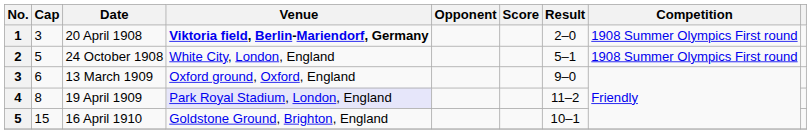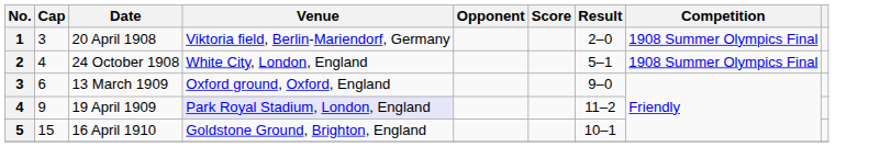 <table class="wikitable plainrowheaders sortable">
 <tr>
 <th scope=col>No.</th>
 <th scope=col>Cap</th>
 <th scope=col>Date</th>
 <th scope=col>Venue</th>
 <th scope=col>Opponent</th>
 <th scope=col>Score</th>
 <th scope=col>Result</th>
 <th scope=col>Competition</th>
 <th scope=col class=unsortable></th>
 </tr>
 <tr>
 <th scope=row>1</th>
 <td>3</td>
 <td>20 April 1908</td>
-<td><strong><a href='#'>Viktoria field</a>, <a href='#'>Berlin</a>-<a href='#'>Mariendorf</a>, Germany</strong></td>
+<td><a href='#'>Viktoria field</a>, <a href='#'>Berlin</a>-<a href='#'>Mariendorf</a>, Germany</td>
 <td></td>
 <td></td>
 <td style="text-align:center;">2–0</td>
-<td><a href='#'>1908 Summer Olympics First round</a></td>
+<td><a href='#'>1908 Summer Olympics Final</a></td>
 <td></td>
 </tr>
 <tr>
 <th scope=row>2</th>
-<td>5</td>
+<td>4</td>
 <td>24 October 1908</td>
 <td><a href='#'>White City</a>, <a href='#'>London</a>, England</td>
 <td></td>
 <td></td>
 <td style="text-align:center;">5–1</td>
-<td><a href='#'>1908 Summer Olympics First round</a></td>
+<td><a href='#'>1908 Summer Olympics Final</a></td>
 <td></td>
 </tr>
 <tr>
 <th scope=row>3</th>
 <td>6</td>
 <td>13 March 1909</td>
 <td><a href='#'>Oxford ground</a>, <a href='#'>Oxford</a>, England</td>
 <td></td>
 <td></td>
 <td style="text-align:center;">9–0</td>
 <td rowspan=3><a href='#'>Friendly</a></td>
 <td></td>
 </tr>
 <tr>
 <th scope=row>4</th>
-<td>8</td>
+<td>9</td>
 <td>19 April 1909</td>
 <td style="background: lavender;"><a href='#'>Park Royal Stadium</a>, <a href='#'>London</a>, England</td>
 <td></td>
 <td></td>
 <td style="text-align:center;">11–2</td>
 <td></td>
 </tr>
 <tr>
 <th scope=row>5</th>
 <td>15</td>
 <td>16 April 1910</td>
 <td><a href='#'>Goldstone Ground</a>, <a href='#'>Brighton</a>, England</td>
 <td></td>
 <td></td>
 <td style="text-align:center;">10–1</td>
 <td></td>
 </tr>
 <tr>
 </tr>
 </table>
